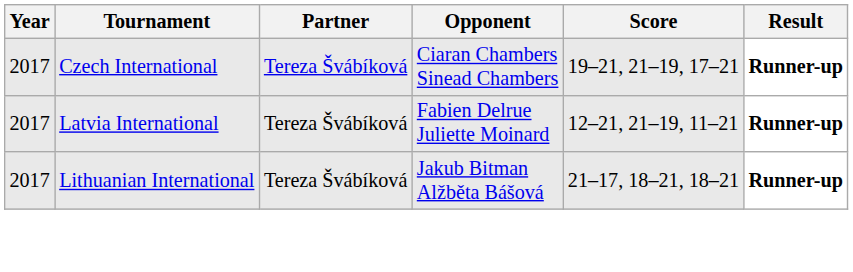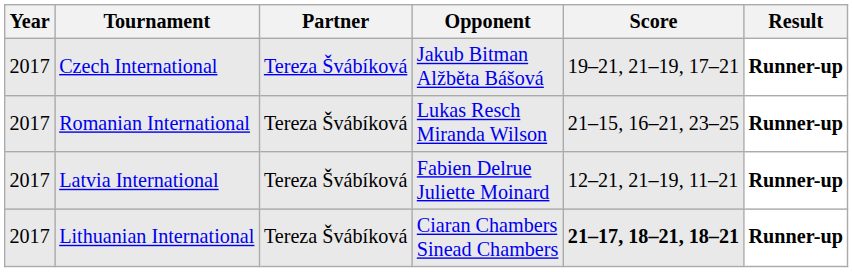 <table class="sortable wikitable" style="font-size: 90%;">
 <tr>
 <th>Year</th>
 <th>Tournament</th>
 <th>Partner</th>
 <th>Opponent</th>
 <th>Score</th>
 <th>Result</th>
 </tr>
 <tr style="background:#E9E9E9">
 <td align="center">2017</td>
 <td align="left"><a href='#'>Czech International</a></td>
 <td align="left"> <a href='#'>Tereza Švábíková</a></td>
-<td align="left"> <a href='#'>Ciaran Chambers</a><br> <a href='#'>Sinead Chambers</a></td>
+<td align="left"> <a href='#'>Jakub Bitman</a><br> <a href='#'>Alžběta Bášová</a></td>
 <td align="left">19–21, 21–19, 17–21</td>
+<td style="text-align:left; background:white"> <strong>Runner-up</strong></td>
+</tr>
+<tr style="background:#E9E9E9">
+<td align="center">2017</td>
+<td align="left"><a href='#'>Romanian International</a></td>
+<td align="left"> Tereza Švábíková</td>
+<td align="left"> <a href='#'>Lukas Resch</a><br> <a href='#'>Miranda Wilson</a></td>
+<td align="left">21–15, 16–21, 23–25</td>
 <td style="text-align:left; background:white"> <strong>Runner-up</strong></td>
 </tr>
 <tr style="background:#E9E9E9">
 <td align="center">2017</td>
 <td align="left"><a href='#'>Latvia International</a></td>
 <td align="left"> Tereza Švábíková</td>
 <td align="left"> <a href='#'>Fabien Delrue</a><br> <a href='#'>Juliette Moinard</a></td>
 <td align="left">12–21, 21–19, 11–21</td>
 <td style="text-align:left; background:white"> <strong>Runner-up</strong></td>
 </tr>
 <tr style="background:#E9E9E9">
 <td align="center">2017</td>
 <td align="left"><a href='#'>Lithuanian International</a></td>
 <td align="left"> Tereza Švábíková</td>
-<td align="left"> <a href='#'>Jakub Bitman</a><br> <a href='#'>Alžběta Bášová</a></td>
-<td align="left">21–17, 18–21, 18–21</td>
+<td align="left"> <a href='#'>Ciaran Chambers</a><br> <a href='#'>Sinead Chambers</a></td>
+<td align="left"><strong>21–17, 18–21, 18–21</strong></td>
 <td style="text-align:left; background:white"> <strong>Runner-up</strong></td>
 </tr>
 </table>
